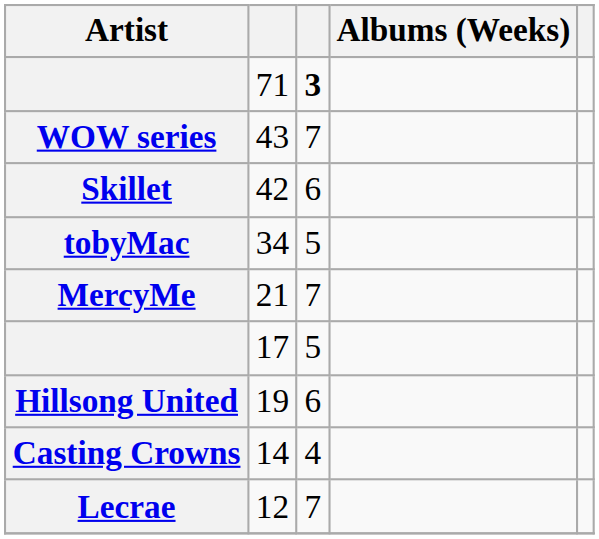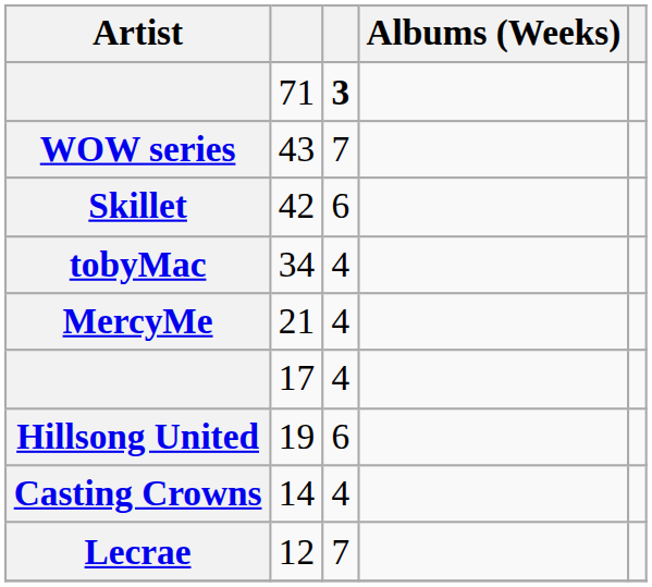 <table class="wikitable sortable plainrowheaders" border="1" style="text-align: center;">
 <tr>
 <th scope=col>Artist</th>
 <th scope=col></th>
 <th scope=col></th>
 <th scope=col>Albums (Weeks)</th>
 <th scope=col class="unsortable"></th>
 </tr>
 <tr>
 <th scope="row"></th>
 <td>71</td>
 <td><strong>3</strong></td>
 <td></td>
 <td style="text-align: center;"></td>
 </tr>
 <tr>
 <th scope="row"><a href='#'>WOW series</a></th>
 <td>43</td>
 <td>7</td>
 <td></td>
 <td style="text-align: center;"></td>
 </tr>
 <tr>
 <th scope="row"><a href='#'>Skillet</a></th>
 <td>42</td>
 <td>6</td>
 <td></td>
 <td style="text-align: center;"></td>
 </tr>
 <tr>
 <th scope="row"><a href='#'>tobyMac</a></th>
 <td>34</td>
-<td>5</td>
+<td>4</td>
 <td></td>
 <td style="text-align: center;"></td>
 </tr>
 <tr>
 <th scope="row"><a href='#'>MercyMe</a></th>
 <td>21</td>
-<td>7</td>
+<td>4</td>
 <td></td>
 <td style="text-align: center;"></td>
 </tr>
 <tr>
 <th scope="row"></th>
 <td>17</td>
-<td>5</td>
+<td>4</td>
 <td></td>
 <td style="text-align: center;"></td>
 </tr>
 <tr>
 <th scope="row"><a href='#'>Hillsong United</a></th>
 <td>19</td>
 <td>6</td>
 <td></td>
 <td style="text-align: center;"></td>
 </tr>
 <tr>
 <th scope="row"><a href='#'>Casting Crowns</a></th>
 <td>14</td>
 <td>4</td>
 <td></td>
 <td style="text-align: center;"></td>
 </tr>
 <tr>
 <th scope="row"><a href='#'>Lecrae</a></th>
 <td>12</td>
 <td>7</td>
 <td></td>
 <td style="text-align: center;"></td>
 </tr>
 <tr>
 </tr>
 </table>
